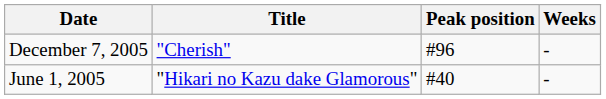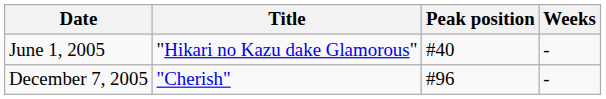 <table class="wikitable">
 <tr>
 <th align="left">Date</th>
 <th align="left">Title</th>
 <th align="left">Peak position</th>
 <th align="left">Weeks</th>
 </tr>
 <tr>
+<td align="left">June 1, 2005</td>
+<td align="left">"<a href='#'>Hikari no Kazu dake Glamorous</a>"</td>
+<td align="left">#40</td>
+<td align="left">-</td>
+</tr>
+<tr>
 <td align="left">December 7, 2005</td>
 <td align="left"><a href='#'>"Cherish"</a></td>
 <td align="left">#96</td>
 <td align="left">-</td>
 </tr>
-<tr>
-<td align="left">June 1, 2005</td>
-<td align="left">"<a href='#'>Hikari no Kazu dake Glamorous</a>"</td>
-<td align="left">#40</td>
-<td align="left">-</td>
-</tr>
 </table>
